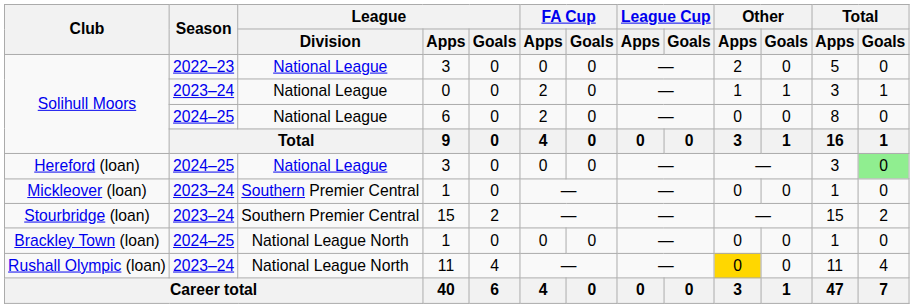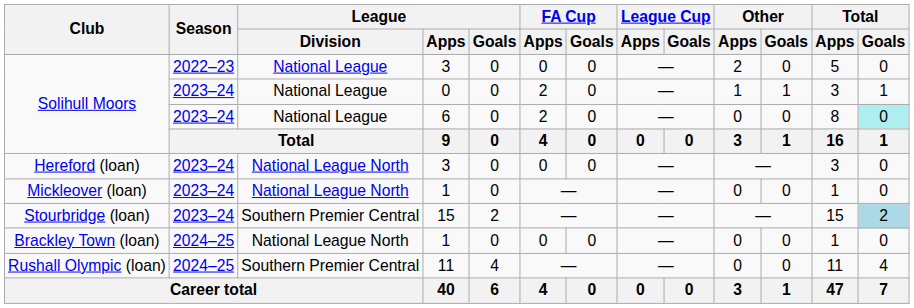 <table class="wikitable" style="text-align: center">
 <tr>
 <th rowspan="2">Club</th>
 <th rowspan="2">Season</th>
 <th colspan="3">League</th>
 <th colspan="2"><a href='#'>FA Cup</a></th>
 <th colspan="2"><a href='#'>League Cup</a></th>
 <th colspan="2">Other</th>
 <th colspan="2">Total</th>
 </tr>
 <tr>
 <th>Division</th>
 <th>Apps</th>
 <th>Goals</th>
 <th>Apps</th>
 <th>Goals</th>
 <th>Apps</th>
 <th>Goals</th>
 <th>Apps</th>
 <th>Goals</th>
 <th>Apps</th>
 <th>Goals</th>
 </tr>
 <tr>
 <td rowspan="4"><a href='#'>Solihull Moors</a></td>
 <td><a href='#'>2022–23</a></td>
 <td><a href='#'>National League</a></td>
 <td>3</td>
 <td>0</td>
 <td>0</td>
 <td>0</td>
 <td colspan="2">—</td>
 <td>2</td>
 <td>0</td>
 <td>5</td>
 <td>0</td>
 </tr>
 <tr>
 <td><a href='#'>2023–24</a></td>
 <td>National League</td>
 <td>0</td>
 <td>0</td>
 <td>2</td>
 <td>0</td>
 <td colspan="2">—</td>
 <td>1</td>
 <td>1</td>
 <td>3</td>
 <td>1</td>
 </tr>
 <tr>
-<td><a href='#'>2024–25</a></td>
+<td><a href='#'>2023–24</a></td>
 <td>National League</td>
 <td>6</td>
 <td>0</td>
 <td>2</td>
 <td>0</td>
 <td colspan="2">—</td>
 <td>0</td>
 <td>0</td>
 <td>8</td>
-<td>0</td>
+<td style="background: paleturquoise;">0</td>
 </tr>
 <tr>
 <th colspan="2">Total</th>
 <th>9</th>
 <th>0</th>
 <th>4</th>
 <th>0</th>
 <th>0</th>
 <th>0</th>
 <th>3</th>
 <th>1</th>
 <th>16</th>
 <th>1</th>
 </tr>
 <tr>
 <td><a href='#'>Hereford</a> (loan)</td>
-<td><a href='#'>2024–25</a></td>
-<td><a href='#'>National League</a></td>
+<td><a href='#'>2023–24</a></td>
+<td><a href='#'>National League North</a></td>
 <td>3</td>
 <td>0</td>
 <td>0</td>
 <td>0</td>
 <td colspan="2">—</td>
 <td colspan="2">—</td>
 <td>3</td>
-<td style="background: lightgreen;">0</td>
+<td>0</td>
 </tr>
 <tr>
 <td><a href='#'>Mickleover</a> (loan)</td>
 <td><a href='#'>2023–24</a></td>
-<td><a href='#'>Southern</a> Premier Central</td>
+<td><a href='#'>National League North</a></td>
 <td>1</td>
 <td>0</td>
 <td colspan="2">—</td>
 <td colspan="2">—</td>
 <td>0</td>
 <td>0</td>
 <td>1</td>
 <td>0</td>
 </tr>
 <tr>
 <td><a href='#'>Stourbridge</a> (loan)</td>
 <td><a href='#'>2023–24</a></td>
 <td>Southern Premier Central</td>
 <td>15</td>
 <td>2</td>
 <td colspan="2">—</td>
 <td colspan="2">—</td>
 <td colspan="2">—</td>
 <td>15</td>
-<td>2</td>
+<td style="background: lightblue;">2</td>
 </tr>
 <tr>
 <td><a href='#'>Brackley Town</a> (loan)</td>
 <td><a href='#'>2024–25</a></td>
 <td>National League North</td>
 <td>1</td>
 <td>0</td>
 <td>0</td>
 <td>0</td>
 <td colspan="2">—</td>
 <td>0</td>
 <td>0</td>
 <td>1</td>
 <td>0</td>
 </tr>
 <tr>
 <td><a href='#'>Rushall Olympic</a> (loan)</td>
-<td><a href='#'>2023–24</a></td>
-<td>National League North</td>
+<td><a href='#'>2024–25</a></td>
+<td>Southern Premier Central</td>
 <td>11</td>
 <td>4</td>
 <td colspan="2">—</td>
 <td colspan="2">—</td>
-<td style="background: gold;">0</td>
+<td>0</td>
 <td>0</td>
 <td>11</td>
 <td>4</td>
 </tr>
 <tr>
 <th colspan="3">Career total</th>
 <th>40</th>
 <th>6</th>
 <th>4</th>
 <th>0</th>
 <th>0</th>
 <th>0</th>
 <th>3</th>
 <th>1</th>
 <th>47</th>
 <th>7</th>
 </tr>
 </table>
